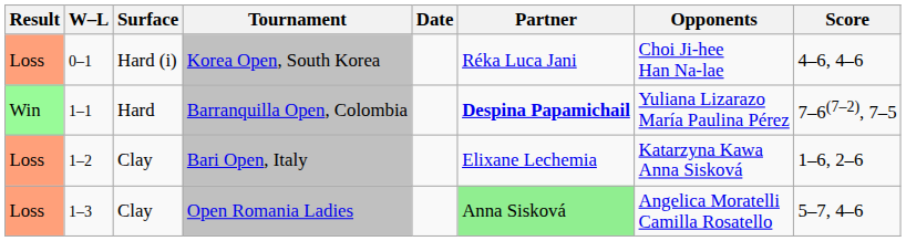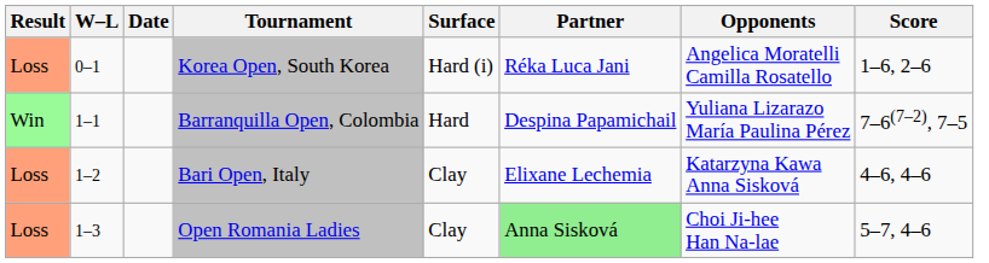 <table class="sortable wikitable">
 <tr>
 <th>Result</th>
 <th class="unsortable">W–L</th>
+<th>Date</th>
+<th>Tournament</th>
 <th>Surface</th>
-<th>Tournament</th>
-<th>Date</th>
 <th>Partner</th>
 <th>Opponents</th>
 <th class="unsortable">Score</th>
 </tr>
 <tr>
 <td style="background:#ffa07a;">Loss</td>
 <td><small>0–1</small></td>
+<td><a href='#'></a></td>
+<td style="background:silver;"><a href='#'>Korea Open</a>, South Korea</td>
 <td>Hard (i)</td>
-<td style="background:silver;"><a href='#'>Korea Open</a>, South Korea</td>
-<td><a href='#'></a></td>
 <td> <a href='#'>Réka Luca Jani</a></td>
-<td> <a href='#'>Choi Ji-hee</a> <br>  <a href='#'>Han Na-lae</a></td>
-<td>4–6, 4–6</td>
+<td> <a href='#'>Angelica Moratelli</a> <br>  <a href='#'>Camilla Rosatello</a></td>
+<td>1–6, 2–6</td>
 </tr>
 <tr>
 <td bgcolor=98FB98>Win</td>
 <td><small>1–1</small></td>
+<td><a href='#'></a></td>
+<td bgcolor=silver><a href='#'>Barranquilla Open</a>, Colombia</td>
 <td>Hard</td>
-<td bgcolor=silver><a href='#'>Barranquilla Open</a>, Colombia</td>
-<td><a href='#'></a></td>
-<td><strong> <a href='#'>Despina Papamichail</a></strong></td>
+<td> <a href='#'>Despina Papamichail</a></td>
 <td> <a href='#'>Yuliana Lizarazo</a> <br>  <a href='#'>María Paulina Pérez</a></td>
 <td>7–6<sup>(7–2)</sup>, 7–5</td>
 </tr>
 <tr>
 <td bgcolor=FFA07A>Loss</td>
 <td><small>1–2</small></td>
+<td><a href='#'></a></td>
+<td bgcolor=silver><a href='#'>Bari Open</a>, Italy</td>
 <td>Clay</td>
-<td bgcolor=silver><a href='#'>Bari Open</a>, Italy</td>
-<td><a href='#'></a></td>
 <td> <a href='#'>Elixane Lechemia</a></td>
 <td> <a href='#'>Katarzyna Kawa</a> <br>  <a href='#'>Anna Sisková</a></td>
-<td>1–6, 2–6</td>
+<td>4–6, 4–6</td>
 </tr>
 <tr>
 <td bgcolor=FFA07A>Loss</td>
 <td><small>1–3</small></td>
+<td><a href='#'></a></td>
+<td bgcolor=silver><a href='#'>Open Romania Ladies</a></td>
 <td>Clay</td>
-<td bgcolor=silver><a href='#'>Open Romania Ladies</a></td>
-<td><a href='#'></a></td>
 <td style="background: lightgreen;"> Anna Sisková</td>
-<td> <a href='#'>Angelica Moratelli</a> <br>  <a href='#'>Camilla Rosatello</a></td>
+<td> <a href='#'>Choi Ji-hee</a> <br>  <a href='#'>Han Na-lae</a></td>
 <td>5–7, 4–6</td>
 </tr>
 </table>
